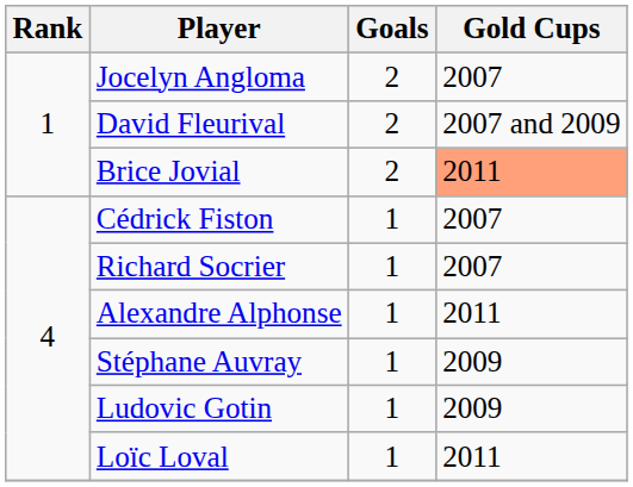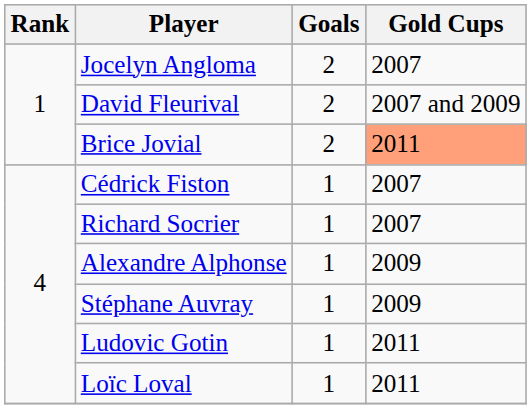 <table class="wikitable" style="text-align: left;">
 <tr>
 <th>Rank</th>
 <th>Player</th>
 <th>Goals</th>
 <th>Gold Cups</th>
 </tr>
 <tr>
 <td rowspan=3 align=center>1</td>
 <td><a href='#'>Jocelyn Angloma</a></td>
 <td align=center>2</td>
 <td>2007</td>
 </tr>
 <tr>
 <td><a href='#'>David Fleurival</a></td>
 <td align=center>2</td>
 <td>2007 and 2009</td>
 </tr>
 <tr>
 <td><a href='#'>Brice Jovial</a></td>
 <td align=center>2</td>
 <td style="background: lightsalmon;">2011</td>
 </tr>
 <tr>
 <td rowspan=6 align=center>4</td>
 <td><a href='#'>Cédrick Fiston</a></td>
 <td align=center>1</td>
 <td>2007</td>
 </tr>
 <tr>
 <td><a href='#'>Richard Socrier</a></td>
 <td align=center>1</td>
 <td>2007</td>
 </tr>
 <tr>
 <td><a href='#'>Alexandre Alphonse</a></td>
 <td align=center>1</td>
-<td>2011</td>
+<td>2009</td>
 </tr>
 <tr>
 <td><a href='#'>Stéphane Auvray</a></td>
 <td align=center>1</td>
 <td>2009</td>
 </tr>
 <tr>
 <td><a href='#'>Ludovic Gotin</a></td>
 <td align=center>1</td>
-<td>2009</td>
+<td>2011</td>
 </tr>
 <tr>
 <td><a href='#'>Loïc Loval</a></td>
 <td align=center>1</td>
 <td>2011</td>
 </tr>
 <tr>
 </tr>
 </table>
